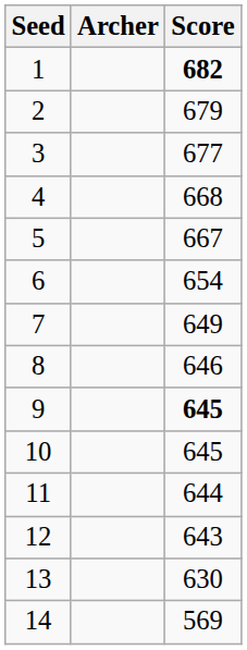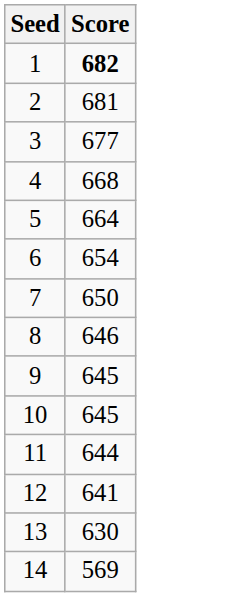 <table class="wikitable" style="text-align:center">
 <tr>
 <th>Seed</th>
-<th>Archer</th>
 <th>Score</th>
 </tr>
 <tr>
 <td>1</td>
-<td align=left></td>
 <td><strong>682</strong></td>
 </tr>
 <tr>
 <td>2</td>
-<td align=left></td>
-<td>679</td>
+<td>681</td>
 </tr>
 <tr>
 <td>3</td>
-<td align=left></td>
 <td>677</td>
 </tr>
 <tr>
 <td>4</td>
-<td align=left></td>
 <td>668</td>
 </tr>
 <tr>
 <td>5</td>
-<td align=left></td>
-<td>667</td>
+<td>664</td>
 </tr>
 <tr>
 <td>6</td>
-<td align=left></td>
 <td>654</td>
 </tr>
 <tr>
 <td>7</td>
-<td align=left></td>
-<td>649</td>
+<td>650</td>
 </tr>
 <tr>
 <td>8</td>
-<td align=left></td>
 <td>646</td>
 </tr>
 <tr>
 <td>9</td>
-<td align=left></td>
-<td><strong>645</strong></td>
+<td>645</td>
 </tr>
 <tr>
 <td>10</td>
-<td align=left></td>
 <td>645</td>
 </tr>
 <tr>
 <td>11</td>
-<td align=left></td>
 <td>644</td>
 </tr>
 <tr>
 <td>12</td>
-<td align=left></td>
-<td>643</td>
+<td>641</td>
 </tr>
 <tr>
 <td>13</td>
-<td align=left></td>
 <td>630</td>
 </tr>
 <tr>
 <td>14</td>
-<td align=left></td>
 <td>569</td>
 </tr>
 </table>
